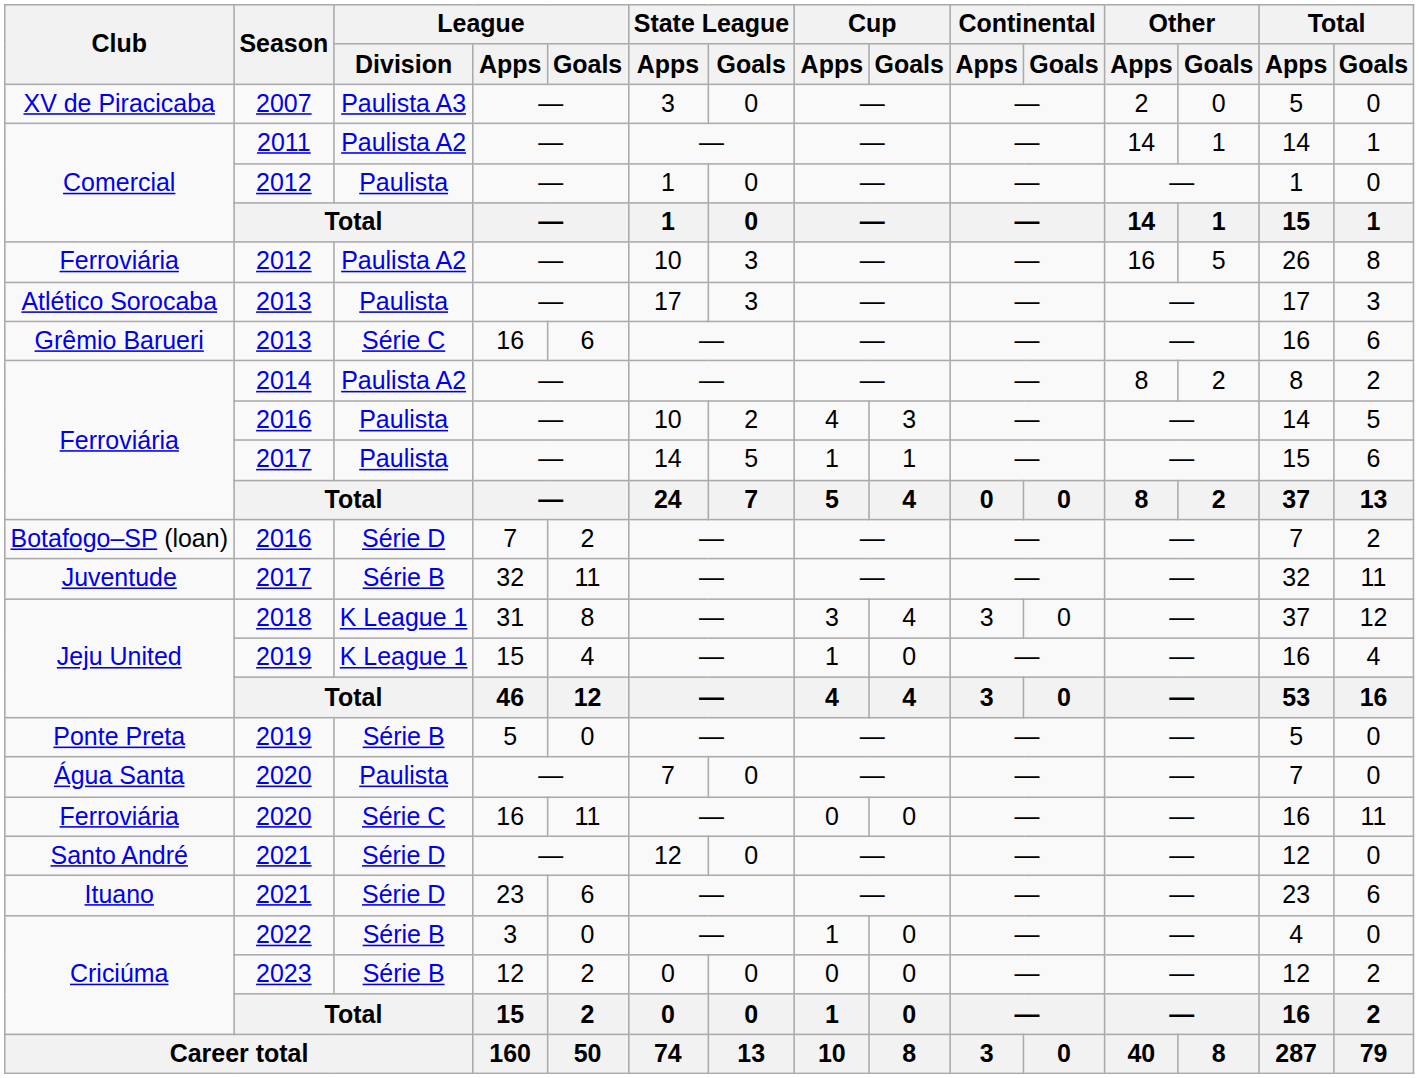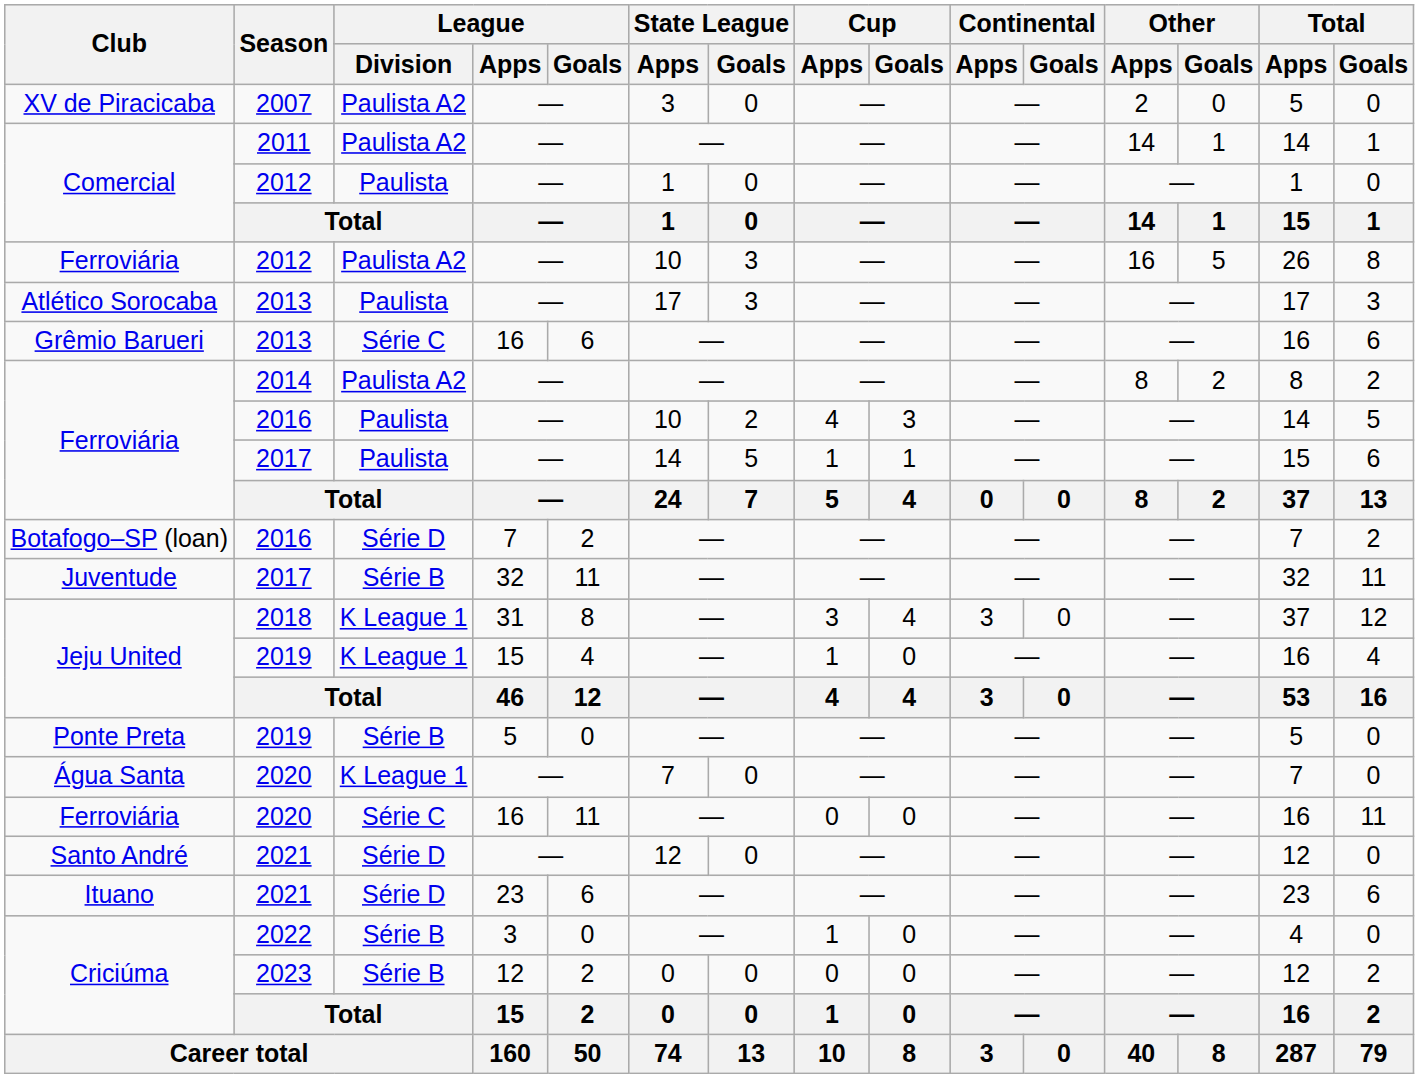 <table class="wikitable" style="text-align: center;">
 <tr>
 <th rowspan="2">Club</th>
 <th rowspan="2">Season</th>
 <th colspan="3">League</th>
 <th colspan="2">State League</th>
 <th colspan="2">Cup</th>
 <th colspan="2">Continental</th>
 <th colspan="2">Other</th>
 <th colspan="2">Total</th>
 </tr>
 <tr>
 <th>Division</th>
 <th>Apps</th>
 <th>Goals</th>
 <th>Apps</th>
 <th>Goals</th>
 <th>Apps</th>
 <th>Goals</th>
 <th>Apps</th>
 <th>Goals</th>
 <th>Apps</th>
 <th>Goals</th>
 <th>Apps</th>
 <th>Goals</th>
 </tr>
 <tr>
 <td valign="center"><a href='#'>XV de Piracicaba</a></td>
 <td><a href='#'>2007</a></td>
-<td><a href='#'>Paulista A3</a></td>
+<td><a href='#'>Paulista A2</a></td>
 <td colspan="2">—</td>
 <td>3</td>
 <td>0</td>
 <td colspan="2">—</td>
 <td colspan="2">—</td>
 <td>2</td>
 <td>0</td>
 <td>5</td>
 <td>0</td>
 </tr>
 <tr>
 <td rowspan=3 valign="center"><a href='#'>Comercial</a></td>
 <td><a href='#'>2011</a></td>
 <td><a href='#'>Paulista A2</a></td>
 <td colspan="2">—</td>
 <td colspan="2">—</td>
 <td colspan="2">—</td>
 <td colspan="2">—</td>
 <td>14</td>
 <td>1</td>
 <td>14</td>
 <td>1</td>
 </tr>
 <tr>
 <td><a href='#'>2012</a></td>
 <td><a href='#'>Paulista</a></td>
 <td colspan="2">—</td>
 <td>1</td>
 <td>0</td>
 <td colspan="2">—</td>
 <td colspan="2">—</td>
 <td colspan="2">—</td>
 <td>1</td>
 <td>0</td>
 </tr>
 <tr>
 <th colspan="2"><strong>Total</strong></th>
 <th colspan="2">—</th>
 <th>1</th>
 <th>0</th>
 <th colspan="2">—</th>
 <th colspan="2">—</th>
 <th>14</th>
 <th>1</th>
 <th>15</th>
 <th>1</th>
 </tr>
 <tr>
 <td valign="center"><a href='#'>Ferroviária</a></td>
 <td><a href='#'>2012</a></td>
 <td><a href='#'>Paulista A2</a></td>
 <td colspan="2">—</td>
 <td>10</td>
 <td>3</td>
 <td colspan="2">—</td>
 <td colspan="2">—</td>
 <td>16</td>
 <td>5</td>
 <td>26</td>
 <td>8</td>
 </tr>
 <tr>
 <td valign="center"><a href='#'>Atlético Sorocaba</a></td>
 <td><a href='#'>2013</a></td>
 <td><a href='#'>Paulista</a></td>
 <td colspan="2">—</td>
 <td>17</td>
 <td>3</td>
 <td colspan="2">—</td>
 <td colspan="2">—</td>
 <td colspan="2">—</td>
 <td>17</td>
 <td>3</td>
 </tr>
 <tr>
 <td valign="center"><a href='#'>Grêmio Barueri</a></td>
 <td><a href='#'>2013</a></td>
 <td><a href='#'>Série C</a></td>
 <td>16</td>
 <td>6</td>
 <td colspan="2">—</td>
 <td colspan="2">—</td>
 <td colspan="2">—</td>
 <td colspan="2">—</td>
 <td>16</td>
 <td>6</td>
 </tr>
 <tr>
 <td rowspan=4 valign="center"><a href='#'>Ferroviária</a></td>
 <td><a href='#'>2014</a></td>
 <td><a href='#'>Paulista A2</a></td>
 <td colspan="2">—</td>
 <td colspan="2">—</td>
 <td colspan="2">—</td>
 <td colspan="2">—</td>
 <td>8</td>
 <td>2</td>
 <td>8</td>
 <td>2</td>
 </tr>
 <tr>
 <td><a href='#'>2016</a></td>
 <td><a href='#'>Paulista</a></td>
 <td colspan="2">—</td>
 <td>10</td>
 <td>2</td>
 <td>4</td>
 <td>3</td>
 <td colspan="2">—</td>
 <td colspan="2">—</td>
 <td>14</td>
 <td>5</td>
 </tr>
 <tr>
 <td><a href='#'>2017</a></td>
 <td><a href='#'>Paulista</a></td>
 <td colspan="2">—</td>
 <td>14</td>
 <td>5</td>
 <td>1</td>
 <td>1</td>
 <td colspan="2">—</td>
 <td colspan="2">—</td>
 <td>15</td>
 <td>6</td>
 </tr>
 <tr>
 <th colspan="2"><strong>Total</strong></th>
 <th colspan="2">—</th>
 <th>24</th>
 <th>7</th>
 <th>5</th>
 <th>4</th>
 <th>0</th>
 <th>0</th>
 <th>8</th>
 <th>2</th>
 <th>37</th>
 <th>13</th>
 </tr>
 <tr>
 <td valign="center"><a href='#'>Botafogo–SP</a> (loan)</td>
 <td><a href='#'>2016</a></td>
 <td><a href='#'>Série D</a></td>
 <td>7</td>
 <td>2</td>
 <td colspan="2">—</td>
 <td colspan="2">—</td>
 <td colspan="2">—</td>
 <td colspan="2">—</td>
 <td>7</td>
 <td>2</td>
 </tr>
 <tr>
 <td valign="center"><a href='#'>Juventude</a></td>
 <td><a href='#'>2017</a></td>
 <td><a href='#'>Série B</a></td>
 <td>32</td>
 <td>11</td>
 <td colspan="2">—</td>
 <td colspan="2">—</td>
 <td colspan="2">—</td>
 <td colspan="2">—</td>
 <td>32</td>
 <td>11</td>
 </tr>
 <tr>
 <td rowspan=3 valign="center"><a href='#'>Jeju United</a></td>
 <td><a href='#'>2018</a></td>
 <td><a href='#'>K League 1</a></td>
 <td>31</td>
 <td>8</td>
 <td colspan="2">—</td>
 <td>3</td>
 <td>4</td>
 <td>3</td>
 <td>0</td>
 <td colspan="2">—</td>
 <td>37</td>
 <td>12</td>
 </tr>
 <tr>
 <td><a href='#'>2019</a></td>
 <td><a href='#'>K League 1</a></td>
 <td>15</td>
 <td>4</td>
 <td colspan="2">—</td>
 <td>1</td>
 <td>0</td>
 <td colspan="2">—</td>
 <td colspan="2">—</td>
 <td>16</td>
 <td>4</td>
 </tr>
 <tr>
 <th colspan="2"><strong>Total</strong></th>
 <th>46</th>
 <th>12</th>
 <th colspan="2">—</th>
 <th>4</th>
 <th>4</th>
 <th>3</th>
 <th>0</th>
 <th colspan="2">—</th>
 <th>53</th>
 <th>16</th>
 </tr>
 <tr>
 <td valign="center"><a href='#'>Ponte Preta</a></td>
 <td><a href='#'>2019</a></td>
 <td><a href='#'>Série B</a></td>
 <td>5</td>
 <td>0</td>
 <td colspan="2">—</td>
 <td colspan="2">—</td>
 <td colspan="2">—</td>
 <td colspan="2">—</td>
 <td>5</td>
 <td>0</td>
 </tr>
 <tr>
 <td valign="center"><a href='#'>Água Santa</a></td>
 <td><a href='#'>2020</a></td>
-<td><a href='#'>Paulista</a></td>
+<td><a href='#'>K League 1</a></td>
 <td colspan="2">—</td>
 <td>7</td>
 <td>0</td>
 <td colspan="2">—</td>
 <td colspan="2">—</td>
 <td colspan="2">—</td>
 <td>7</td>
 <td>0</td>
 </tr>
 <tr>
 <td valign="center"><a href='#'>Ferroviária</a></td>
 <td><a href='#'>2020</a></td>
 <td><a href='#'>Série C</a></td>
 <td>16</td>
 <td>11</td>
 <td colspan="2">—</td>
 <td>0</td>
 <td>0</td>
 <td colspan="2">—</td>
 <td colspan="2">—</td>
 <td>16</td>
 <td>11</td>
 </tr>
 <tr>
 <td valign="center"><a href='#'>Santo André</a></td>
 <td><a href='#'>2021</a></td>
 <td><a href='#'>Série D</a></td>
 <td colspan="2">—</td>
 <td>12</td>
 <td>0</td>
 <td colspan="2">—</td>
 <td colspan="2">—</td>
 <td colspan="2">—</td>
 <td>12</td>
 <td>0</td>
 </tr>
 <tr>
 <td valign="center"><a href='#'>Ituano</a></td>
 <td><a href='#'>2021</a></td>
 <td><a href='#'>Série D</a></td>
 <td>23</td>
 <td>6</td>
 <td colspan="2">—</td>
 <td colspan="2">—</td>
 <td colspan="2">—</td>
 <td colspan="2">—</td>
 <td>23</td>
 <td>6</td>
 </tr>
 <tr>
 <td rowspan=3 valign="center"><a href='#'>Criciúma</a></td>
 <td><a href='#'>2022</a></td>
 <td><a href='#'>Série B</a></td>
 <td>3</td>
 <td>0</td>
 <td colspan="2">—</td>
 <td>1</td>
 <td>0</td>
 <td colspan="2">—</td>
 <td colspan="2">—</td>
 <td>4</td>
 <td>0</td>
 </tr>
 <tr>
 <td><a href='#'>2023</a></td>
 <td><a href='#'>Série B</a></td>
 <td>12</td>
 <td>2</td>
 <td>0</td>
 <td>0</td>
 <td>0</td>
 <td>0</td>
 <td colspan="2">—</td>
 <td colspan="2">—</td>
 <td>12</td>
 <td>2</td>
 </tr>
 <tr>
 <th colspan="2"><strong>Total</strong></th>
 <th>15</th>
 <th>2</th>
 <th>0</th>
 <th>0</th>
 <th>1</th>
 <th>0</th>
 <th colspan="2">—</th>
 <th colspan="2">—</th>
 <th>16</th>
 <th>2</th>
 </tr>
 <tr>
 <th colspan="3"><strong>Career total</strong></th>
 <th>160</th>
 <th>50</th>
 <th>74</th>
 <th>13</th>
 <th>10</th>
 <th>8</th>
 <th>3</th>
 <th>0</th>
 <th>40</th>
 <th>8</th>
 <th>287</th>
 <th>79</th>
 </tr>
 </table>
